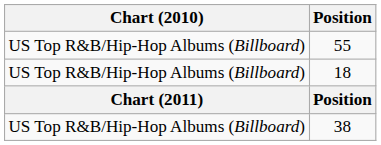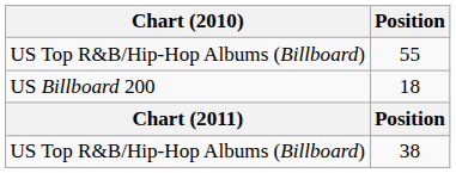 <table class="wikitable">
 <tr>
 <th>Chart (2010)</th>
 <th>Position</th>
 </tr>
 <tr>
 <td>US Top R&B/Hip-Hop Albums (<em>Billboard</em>)</td>
 <td style="text-align:center;">55</td>
 </tr>
 <tr>
-<td>US Top R&B/Hip-Hop Albums (<em>Billboard</em>)</td>
+<td>US <em>Billboard</em> 200</td>
 <td style="text-align:center;">18</td>
 </tr>
 <tr>
 <th>Chart (2011)</th>
 <th>Position</th>
 </tr>
 <tr>
 <td>US Top R&B/Hip-Hop Albums (<em>Billboard</em>)</td>
 <td style="text-align:center;">38</td>
 </tr>
 </table>
